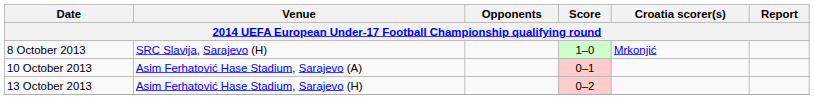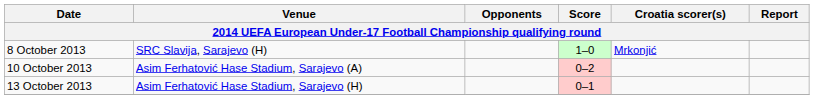 <table class="wikitable" width=85%; style="font-size:95%;">
 <tr>
 <th>Date</th>
 <th>Venue</th>
 <th>Opponents</th>
 <th>Score</th>
 <th>Croatia scorer(s)</th>
 <th>Report</th>
 </tr>
 <tr>
 <th colspan=7><a href='#'>2014 UEFA European Under-17 Football Championship qualifying round</a></th>
 </tr>
 <tr>
 <td>8 October 2013</td>
 <td><a href='#'>SRC Slavija</a>, <a href='#'>Sarajevo</a> (H)</td>
 <td></td>
 <td align=center bgcolor=#CCFFCC>1–0</td>
 <td><a href='#'>Mrkonjić</a></td>
 <td></td>
 </tr>
 <tr>
 <td>10 October 2013</td>
 <td><a href='#'>Asim Ferhatović Hase Stadium</a>, <a href='#'>Sarajevo</a> (A)</td>
 <td></td>
-<td align=center bgcolor=#FFCCCC>0–1</td>
+<td align=center bgcolor=#FFCCCC>0–2</td>
 <td></td>
 <td></td>
 </tr>
 <tr>
 <td>13 October 2013</td>
 <td><a href='#'>Asim Ferhatović Hase Stadium</a>, <a href='#'>Sarajevo</a> (H)</td>
 <td></td>
-<td align=center bgcolor=#FFCCCC>0–2</td>
+<td align=center bgcolor=#FFCCCC>0–1</td>
 <td></td>
 <td></td>
 </tr>
 <tr>
 </tr>
 </table>
